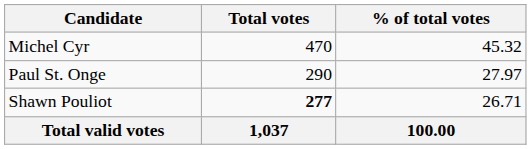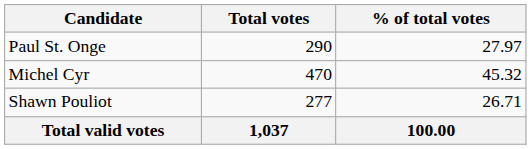 <table class="wikitable" width="475">
 <tr>
 <th align="left">Candidate</th>
 <th align="right">Total votes</th>
 <th align="right">% of total votes</th>
 </tr>
 <tr>
+<td align="left">Paul St. Onge</td>
+<td align="right">290</td>
+<td align="right">27.97</td>
+</tr>
+<tr>
 <td align="left">Michel Cyr</td>
 <td align="right">470</td>
 <td align="right">45.32</td>
 </tr>
 <tr>
-<td align="left">Paul St. Onge</td>
-<td align="right">290</td>
-<td align="right">27.97</td>
-</tr>
-<tr>
 <td align="left">Shawn Pouliot</td>
-<td align="right"><strong>277</strong></td>
+<td align="right">277</td>
 <td align="right">26.71</td>
 </tr>
 <tr bgcolor="#EEEEEE">
 <th align="left">Total valid votes</th>
 <th align="right"><strong>1,037</strong></th>
 <th align="right"><strong>100.00</strong></th>
 </tr>
 </table>
